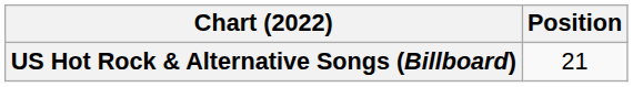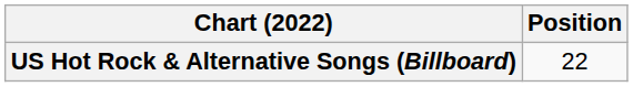 <table class="wikitable sortable plainrowheaders" style="text-align:center">
 <tr>
 <th scope="col">Chart (2022)</th>
 <th scope="col">Position</th>
 </tr>
 <tr>
 <th scope="row">US Hot Rock & Alternative Songs (<em>Billboard</em>)</th>
-<td>21</td>
+<td>22</td>
 </tr>
 </table>
